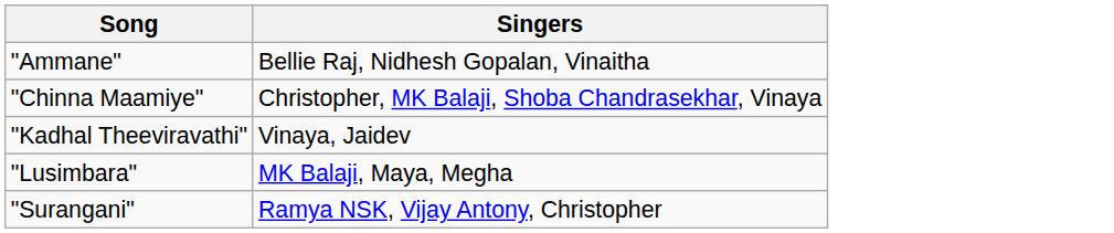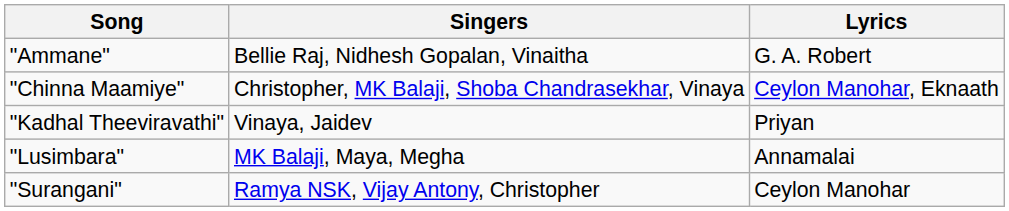 <table class="wikitable" style="font-size:95%;">
 <tr>
 <th>Song</th>
 <th>Singers</th>
+<th>Lyrics</th>
 </tr>
 <tr>
 <td>"Ammane"</td>
 <td>Bellie Raj, Nidhesh Gopalan, Vinaitha</td>
+<td>G. A. Robert</td>
 </tr>
 <tr>
 <td>"Chinna Maamiye"</td>
 <td>Christopher, <a href='#'>MK Balaji</a>, <a href='#'>Shoba Chandrasekhar</a>, Vinaya</td>
+<td><a href='#'>Ceylon Manohar</a>, Eknaath</td>
 </tr>
 <tr>
 <td>"Kadhal Theeviravathi"</td>
 <td>Vinaya, Jaidev</td>
+<td>Priyan</td>
 </tr>
 <tr>
 <td>"Lusimbara"</td>
 <td><a href='#'>MK Balaji</a>, Maya, Megha</td>
+<td>Annamalai</td>
 </tr>
 <tr>
 <td>"Surangani"</td>
 <td><a href='#'>Ramya NSK</a>, <a href='#'>Vijay Antony</a>, Christopher</td>
+<td>Ceylon Manohar</td>
 </tr>
 </table>
